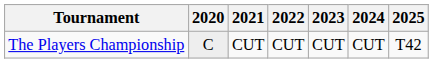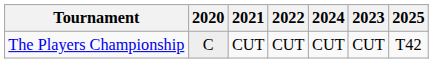 <table class="wikitable" style="font-size:95%;text-align:center;">
 <tr>
 <th>Tournament</th>
 <th>2020</th>
 <th>2021</th>
 <th>2022</th>
+<th>2024</th>
 <th>2023</th>
-<th>2024</th>
 <th>2025</th>
 </tr>
 <tr>
 <td align=left><a href='#'>The Players Championship</a></td>
 <td style="background:#eeeeee;">C</td>
 <td>CUT</td>
 <td>CUT</td>
 <td>CUT</td>
 <td>CUT</td>
 <td>T42</td>
 </tr>
 </table>
